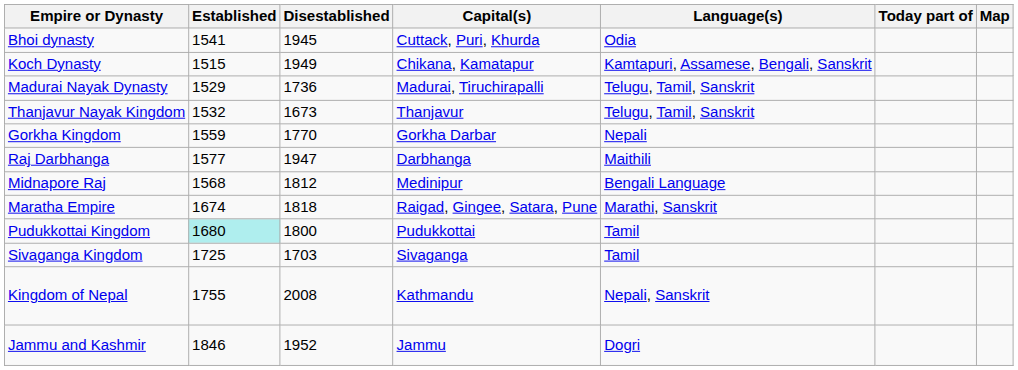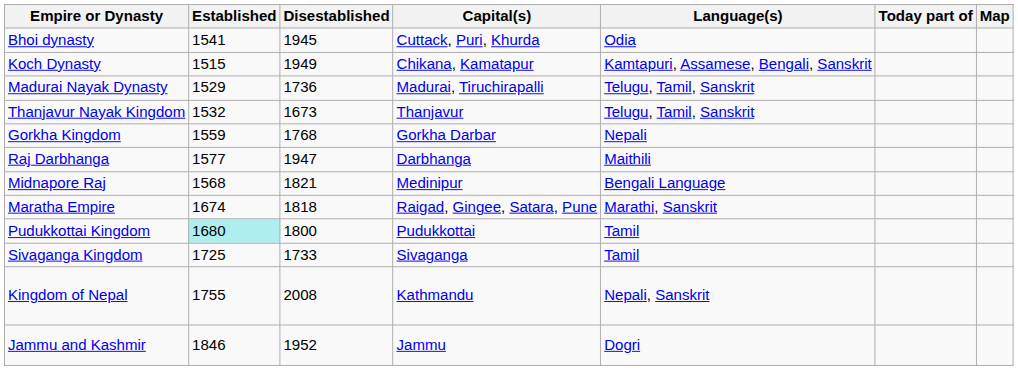 <table class="wikitable sortable static-row-numbers static-row-header-text">
 <tr>
 <th>Empire or Dynasty</th>
 <th>Established</th>
 <th>Disestablished</th>
 <th>Capital(s)</th>
 <th>Language(s)</th>
 <th>Today part of</th>
 <th>Map</th>
 </tr>
 <tr>
 <td><a href='#'>Bhoi dynasty</a></td>
 <td>1541</td>
 <td>1945</td>
 <td><a href='#'>Cuttack</a>, <a href='#'>Puri</a>, <a href='#'>Khurda</a></td>
 <td><a href='#'>Odia</a></td>
 <td></td>
 <td></td>
 </tr>
 <tr>
 <td><a href='#'>Koch Dynasty</a></td>
 <td>1515</td>
 <td>1949</td>
 <td><a href='#'>Chikana</a>, <a href='#'>Kamatapur</a></td>
 <td><a href='#'>Kamtapuri</a>, <a href='#'>Assamese</a>, <a href='#'>Bengali</a>, <a href='#'>Sanskrit</a></td>
 <td></td>
 <td></td>
 </tr>
 <tr>
 <td><a href='#'>Madurai Nayak Dynasty</a></td>
 <td>1529</td>
 <td>1736</td>
 <td><a href='#'>Madurai</a>, <a href='#'>Tiruchirapalli</a></td>
 <td><a href='#'>Telugu</a>, <a href='#'>Tamil</a>, <a href='#'>Sanskrit</a></td>
 <td></td>
 <td></td>
 </tr>
 <tr>
 <td><a href='#'>Thanjavur Nayak Kingdom</a></td>
 <td>1532</td>
 <td>1673</td>
 <td><a href='#'>Thanjavur</a></td>
 <td><a href='#'>Telugu</a>, <a href='#'>Tamil</a>, <a href='#'>Sanskrit</a></td>
 <td></td>
 <td></td>
 </tr>
 <tr>
 <td><a href='#'>Gorkha Kingdom</a></td>
 <td>1559</td>
-<td>1770</td>
+<td>1768</td>
 <td><a href='#'>Gorkha Darbar</a></td>
 <td><a href='#'>Nepali</a></td>
 <td></td>
 <td></td>
 </tr>
 <tr>
 <td><a href='#'>Raj Darbhanga</a></td>
 <td>1577</td>
 <td>1947</td>
 <td><a href='#'>Darbhanga</a></td>
 <td><a href='#'>Maithili</a></td>
 <td></td>
 <td></td>
 </tr>
 <tr>
 <td><a href='#'>Midnapore Raj</a></td>
 <td>1568</td>
-<td>1812</td>
+<td>1821</td>
 <td><a href='#'>Medinipur</a></td>
 <td><a href='#'>Bengali Language</a></td>
 <td></td>
 <td></td>
 </tr>
 <tr>
 <td><a href='#'>Maratha Empire</a></td>
 <td>1674</td>
 <td>1818</td>
 <td><a href='#'>Raigad</a>, <a href='#'>Gingee</a>, <a href='#'>Satara</a>, <a href='#'>Pune</a></td>
 <td><a href='#'>Marathi</a>, <a href='#'>Sanskrit</a></td>
 <td><br></td>
 <td></td>
 </tr>
 <tr>
 <td><a href='#'>Pudukkottai Kingdom</a></td>
 <td style="background: paleturquoise;">1680</td>
 <td>1800</td>
 <td><a href='#'>Pudukkottai</a></td>
 <td><a href='#'>Tamil</a></td>
 <td></td>
 </tr>
 <tr>
 <td><a href='#'>Sivaganga Kingdom</a></td>
 <td>1725</td>
-<td>1703</td>
+<td>1733</td>
 <td><a href='#'>Sivaganga</a></td>
 <td><a href='#'>Tamil</a></td>
 <td></td>
 <td></td>
 </tr>
 <tr>
 <td><a href='#'>Kingdom of Nepal</a></td>
 <td>1755</td>
 <td>2008</td>
 <td><a href='#'>Kathmandu</a></td>
 <td><a href='#'>Nepali</a>, <a href='#'>Sanskrit</a></td>
 <td><br><br><br></td>
 <td></td>
 </tr>
 <tr>
 <td><a href='#'>Jammu and Kashmir</a></td>
 <td>1846</td>
 <td>1952</td>
 <td><a href='#'>Jammu</a></td>
 <td><a href='#'>Dogri</a></td>
 <td><br><br></td>
 <td></td>
 </tr>
 </table>
